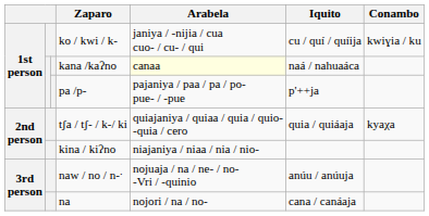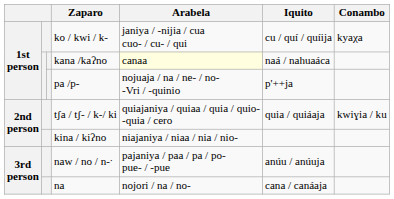 <table class="wikitable">
 <tr>
 <th colspan="3"></th>
 <th>Zaparo</th>
 <th>Arabela</th>
 <th>Iquito</th>
 <th>Conambo</th>
 </tr>
 <tr>
 <th rowspan="3">1st<br>person</th>
 <th colspan="2"></th>
 <td>ko / kwi / k-</td>
 <td>janiya / -nijia / cua<br>cuo- / cu- / qui</td>
 <td>cu / quí / quíija</td>
-<td>kwiɣia / ku</td>
+<td>kyaχa</td>
 </tr>
 <tr>
 <th rowspan="2"></th>
 <th></th>
 <td>kana /kaʔno</td>
 <td style="background: lightyellow;">canaa</td>
 <td>naá / nahuaáca</td>
 <td></td>
 </tr>
 <tr>
 <th></th>
 <td>pa /p-</td>
-<td>pajaniya / paa / pa / po-<br>pue- / -pue</td>
+<td>nojuaja / na / ne- / no-<br>-Vri / -quinio</td>
 <td>p'++ja</td>
 <td></td>
 </tr>
 <tr>
 <th rowspan="2">2nd<br>person</th>
 <th colspan="2"></th>
 <td>tʃa / tʃ- / k-/ ki</td>
 <td>quiajaniya / quiaa / quia / quio-<br>-quia / cero</td>
 <td>quia / quiáaja</td>
-<td>kyaχa</td>
+<td>kwiɣia / ku</td>
 </tr>
 <tr>
 <th colspan="2"></th>
 <td>kina / kiʔno</td>
 <td>niajaniya / niaa / nia / nio-</td>
 <td></td>
 <td></td>
 </tr>
 <tr>
 <th rowspan="2">3rd<br>person</th>
 <th colspan="2"></th>
 <td>naw / no / n-ˑ</td>
-<td>nojuaja / na / ne- / no-<br>-Vri / -quinio</td>
+<td>pajaniya / paa / pa / po-<br>pue- / -pue</td>
 <td>anúu / anúuja</td>
 <td></td>
 </tr>
 <tr>
 <th colspan="2"></th>
 <td>na</td>
 <td>nojori / na / no-</td>
 <td>cana / canáaja</td>
 <td></td>
 </tr>
 </table>
